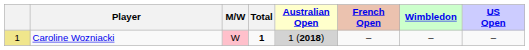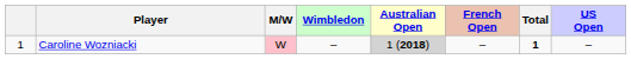 <table class="wikitable mw-datatable sortable" style="text-align:center;">
 <tr>
 <th data-sort-type="number" width="5%"></th>
 <th width="37%">Player</th>
 <th width="5%">M/W</th>
-<th data-sort-type="number" width="5%">Total</th>
+<th style="background-color:#CCFFCC;" width="12%" data-sort-type="number"><a href='#'>Wimbledon</a></th>
 <th style="background-color:#FFFFCC;" width="12%" data-sort-type="number"><a href='#'>Australian<br> Open</a></th>
 <th style="background-color:#EBC2AF;" width="12%" data-sort-type="number"><a href='#'>French<br> Open</a></th>
-<th style="background-color:#CCFFCC;" width="12%" data-sort-type="number"><a href='#'>Wimbledon</a></th>
+<th data-sort-type="number" width="5%">Total</th>
 <th style="background-color:#CCCCFF;" width="12%" data-sort-type="number"><a href='#'>US<br> Open</a></th>
 </tr>
 <tr>
-<td style="background: khaki;">1</td>
+<td>1</td>
 <td style="text-align:left"><a href='#'>Caroline Wozniacki</a></td>
 <td style="background-color:pink;">W</td>
-<td><strong>1</strong></td>
+<td>–</td>
 <td style="background: lightgrey;">1 (<strong>2018</strong>)</td>
 <td>–</td>
-<td>–</td>
+<td><strong>1</strong></td>
 <td>–</td>
 </tr>
 </table>
